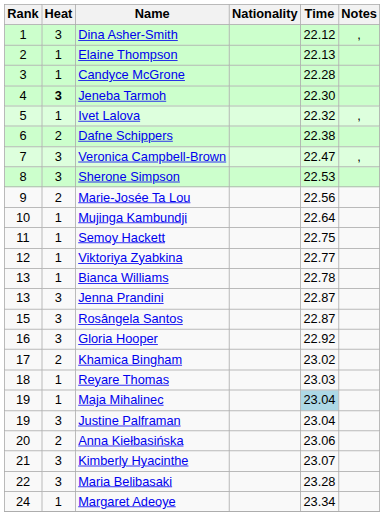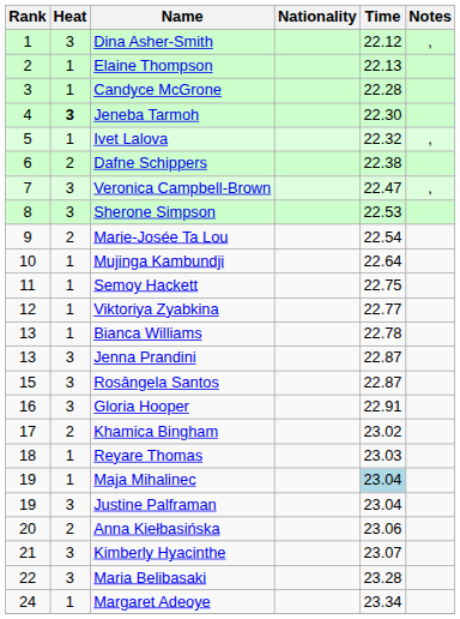 <table class="wikitable sortable" style="text-align:center">
 <tr>
 <th>Rank</th>
 <th>Heat</th>
 <th>Name</th>
 <th>Nationality</th>
 <th>Time</th>
 <th>Notes</th>
 </tr>
 <tr bgcolor=ccffcc>
 <td>1</td>
 <td>3</td>
 <td align=left><a href='#'>Dina Asher-Smith</a></td>
 <td align=left></td>
 <td>22.12</td>
 <td>, </td>
 </tr>
 <tr bgcolor=ccffcc>
 <td>2</td>
 <td>1</td>
 <td align=left><a href='#'>Elaine Thompson</a></td>
 <td align=left></td>
 <td>22.13</td>
 <td></td>
 </tr>
 <tr bgcolor=ccffcc>
 <td>3</td>
 <td>1</td>
 <td align=left><a href='#'>Candyce McGrone</a></td>
 <td align=left></td>
 <td>22.28</td>
 <td></td>
 </tr>
 <tr bgcolor=ccffcc>
 <td>4</td>
 <td><strong>3</strong></td>
 <td align=left><a href='#'>Jeneba Tarmoh</a></td>
 <td align=left></td>
 <td>22.30</td>
 <td></td>
 </tr>
 <tr bgcolor=ddffdd>
 <td>5</td>
 <td>1</td>
 <td align=left><a href='#'>Ivet Lalova</a></td>
 <td align=left></td>
 <td>22.32</td>
 <td>, </td>
 </tr>
 <tr bgcolor=ccffcc>
 <td>6</td>
 <td>2</td>
 <td align=left><a href='#'>Dafne Schippers</a></td>
 <td align=left></td>
 <td>22.38</td>
 <td></td>
 </tr>
 <tr bgcolor=ddffdd>
 <td>7</td>
 <td>3</td>
 <td align=left><a href='#'>Veronica Campbell-Brown</a></td>
 <td align=left></td>
 <td>22.47</td>
 <td>, </td>
 </tr>
 <tr bgcolor=ccffcc>
 <td>8</td>
 <td>3</td>
 <td align=left><a href='#'>Sherone Simpson</a></td>
 <td align=left></td>
 <td>22.53</td>
 <td></td>
 </tr>
 <tr>
 <td>9</td>
 <td>2</td>
 <td align=left><a href='#'>Marie-Josée Ta Lou</a></td>
 <td align=left></td>
-<td>22.56</td>
+<td>22.54</td>
 <td></td>
 </tr>
 <tr>
 <td>10</td>
 <td>1</td>
 <td align=left><a href='#'>Mujinga Kambundji</a></td>
 <td align=left></td>
 <td>22.64</td>
 <td></td>
 </tr>
 <tr>
 <td>11</td>
 <td>1</td>
 <td align=left><a href='#'>Semoy Hackett</a></td>
 <td align=left></td>
 <td>22.75</td>
 <td></td>
 </tr>
 <tr>
 <td>12</td>
 <td>1</td>
 <td align=left><a href='#'>Viktoriya Zyabkina</a></td>
 <td align=left></td>
 <td>22.77</td>
 <td></td>
 </tr>
 <tr>
 <td>13</td>
 <td>1</td>
 <td align=left><a href='#'>Bianca Williams</a></td>
 <td align=left></td>
 <td>22.78</td>
 <td></td>
 </tr>
 <tr>
 <td>13</td>
 <td>3</td>
 <td align=left><a href='#'>Jenna Prandini</a></td>
 <td align=left></td>
 <td>22.87</td>
 <td></td>
 </tr>
 <tr>
 <td>15</td>
 <td>3</td>
 <td align=left><a href='#'>Rosângela Santos</a></td>
 <td align=left></td>
 <td>22.87</td>
 <td></td>
 </tr>
 <tr>
 <td>16</td>
 <td>3</td>
 <td align=left><a href='#'>Gloria Hooper</a></td>
 <td align=left></td>
-<td>22.92</td>
+<td>22.91</td>
 <td></td>
 </tr>
 <tr>
 <td>17</td>
 <td>2</td>
 <td align=left><a href='#'>Khamica Bingham</a></td>
 <td align=left></td>
 <td>23.02</td>
 <td></td>
 </tr>
 <tr>
 <td>18</td>
 <td>1</td>
 <td align=left><a href='#'>Reyare Thomas</a></td>
 <td align=left></td>
 <td>23.03</td>
 <td></td>
 </tr>
 <tr>
 <td>19</td>
 <td>1</td>
 <td align=left><a href='#'>Maja Mihalinec</a></td>
 <td align=left></td>
 <td style="background: lightblue;">23.04</td>
 <td></td>
 </tr>
 <tr>
 <td>19</td>
 <td>3</td>
 <td align=left><a href='#'>Justine Palframan</a></td>
 <td align=left></td>
 <td>23.04</td>
 <td></td>
 </tr>
 <tr>
 <td>20</td>
 <td>2</td>
 <td align=left><a href='#'>Anna Kiełbasińska</a></td>
 <td align=left></td>
 <td>23.06</td>
 <td></td>
 </tr>
 <tr>
 <td>21</td>
 <td>3</td>
 <td align=left><a href='#'>Kimberly Hyacinthe</a></td>
 <td align=left></td>
 <td>23.07</td>
 <td></td>
 </tr>
 <tr>
 <td>22</td>
 <td>3</td>
 <td align=left><a href='#'>Maria Belibasaki</a></td>
 <td align=left></td>
 <td>23.28</td>
 <td></td>
 </tr>
 <tr>
 <td>24</td>
 <td>1</td>
 <td align=left><a href='#'>Margaret Adeoye</a></td>
 <td align=left></td>
 <td>23.34</td>
 <td></td>
 </tr>
 <tr>
 </tr>
 </table>
